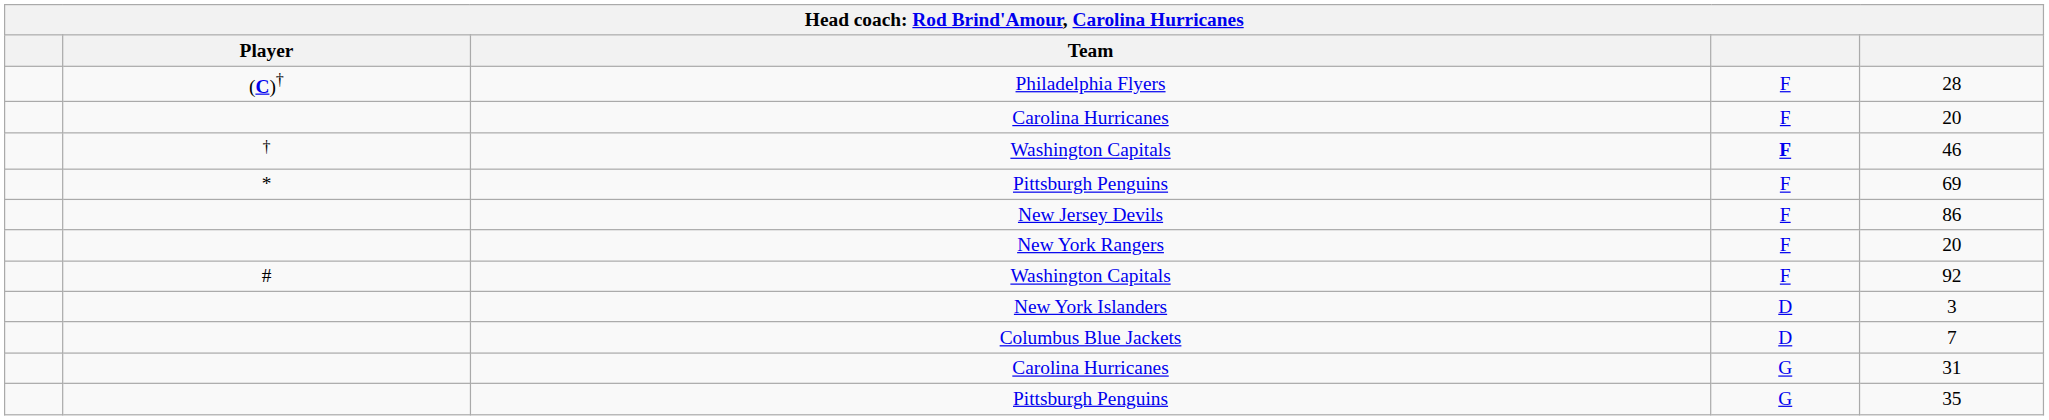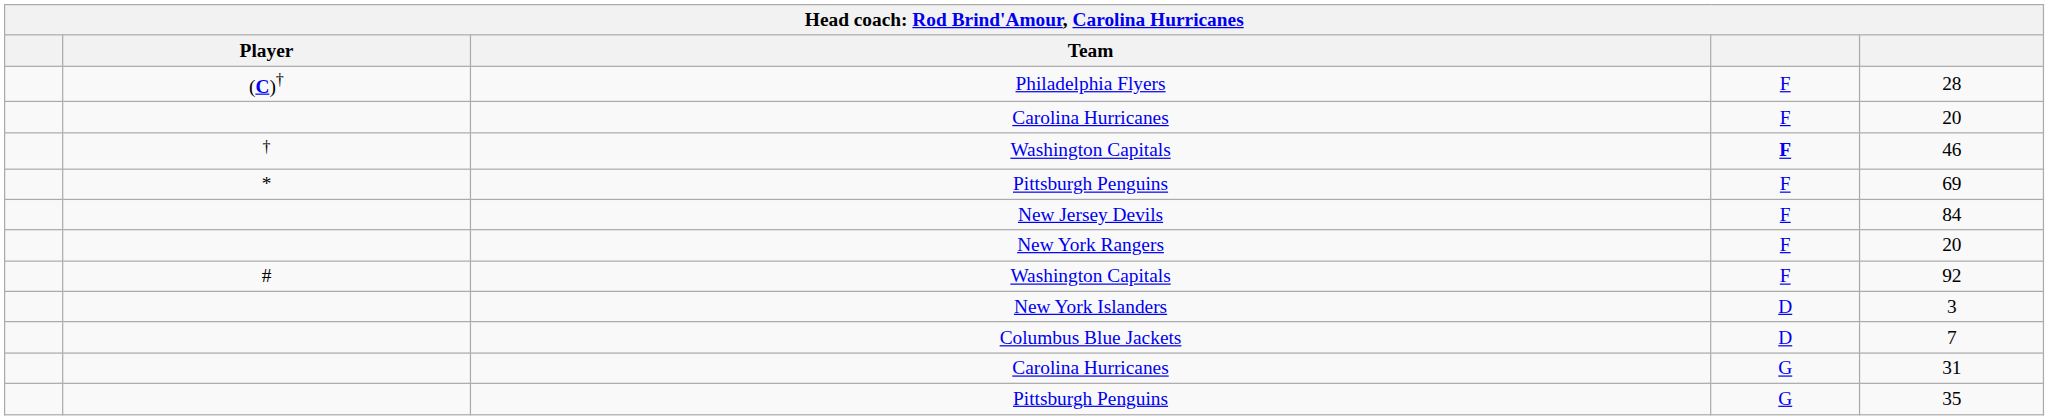 <table class="wikitable sortable" style="text-align:center" width="85%">
 <tr>
 <th colspan=5>Head coach:  <a href='#'>Rod Brind'Amour</a>, <a href='#'>Carolina Hurricanes</a></th>
 </tr>
 <tr>
 <th></th>
 <th>Player</th>
 <th>Team</th>
 <th></th>
 <th></th>
 </tr>
 <tr>
 <td></td>
 <td> (<a href='#'><strong>C</strong></a>)<sup>†</sup></td>
 <td><a href='#'>Philadelphia Flyers</a></td>
 <td><a href='#'>F</a></td>
 <td>28</td>
 </tr>
 <tr>
 <td></td>
 <td></td>
 <td><a href='#'>Carolina Hurricanes</a></td>
 <td><a href='#'>F</a></td>
 <td>20</td>
 </tr>
 <tr>
 <td></td>
 <td><sup>†</sup></td>
 <td><a href='#'>Washington Capitals</a></td>
 <td><strong><a href='#'>F</a></strong></td>
 <td>46</td>
 </tr>
 <tr>
 <td></td>
 <td>*</td>
 <td><a href='#'>Pittsburgh Penguins</a></td>
 <td><a href='#'>F</a></td>
 <td>69</td>
 </tr>
 <tr>
 <td></td>
 <td></td>
 <td><a href='#'>New Jersey Devils</a></td>
 <td><a href='#'>F</a></td>
-<td>86</td>
+<td>84</td>
 </tr>
 <tr>
 <td></td>
 <td></td>
 <td><a href='#'>New York Rangers</a></td>
 <td><a href='#'>F</a></td>
 <td>20</td>
 </tr>
 <tr>
 <td></td>
 <td>#</td>
 <td><a href='#'>Washington Capitals</a></td>
 <td><a href='#'>F</a></td>
 <td>92</td>
 </tr>
 <tr>
 <td></td>
 <td></td>
 <td><a href='#'>New York Islanders</a></td>
 <td><a href='#'>D</a></td>
 <td>3</td>
 </tr>
 <tr>
 <td></td>
 <td></td>
 <td><a href='#'>Columbus Blue Jackets</a></td>
 <td><a href='#'>D</a></td>
 <td>7</td>
 </tr>
 <tr>
 <td></td>
 <td></td>
 <td><a href='#'>Carolina Hurricanes</a></td>
 <td><a href='#'>G</a></td>
 <td>31</td>
 </tr>
 <tr>
 <td></td>
 <td></td>
 <td><a href='#'>Pittsburgh Penguins</a></td>
 <td><a href='#'>G</a></td>
 <td>35</td>
 </tr>
 </table>
